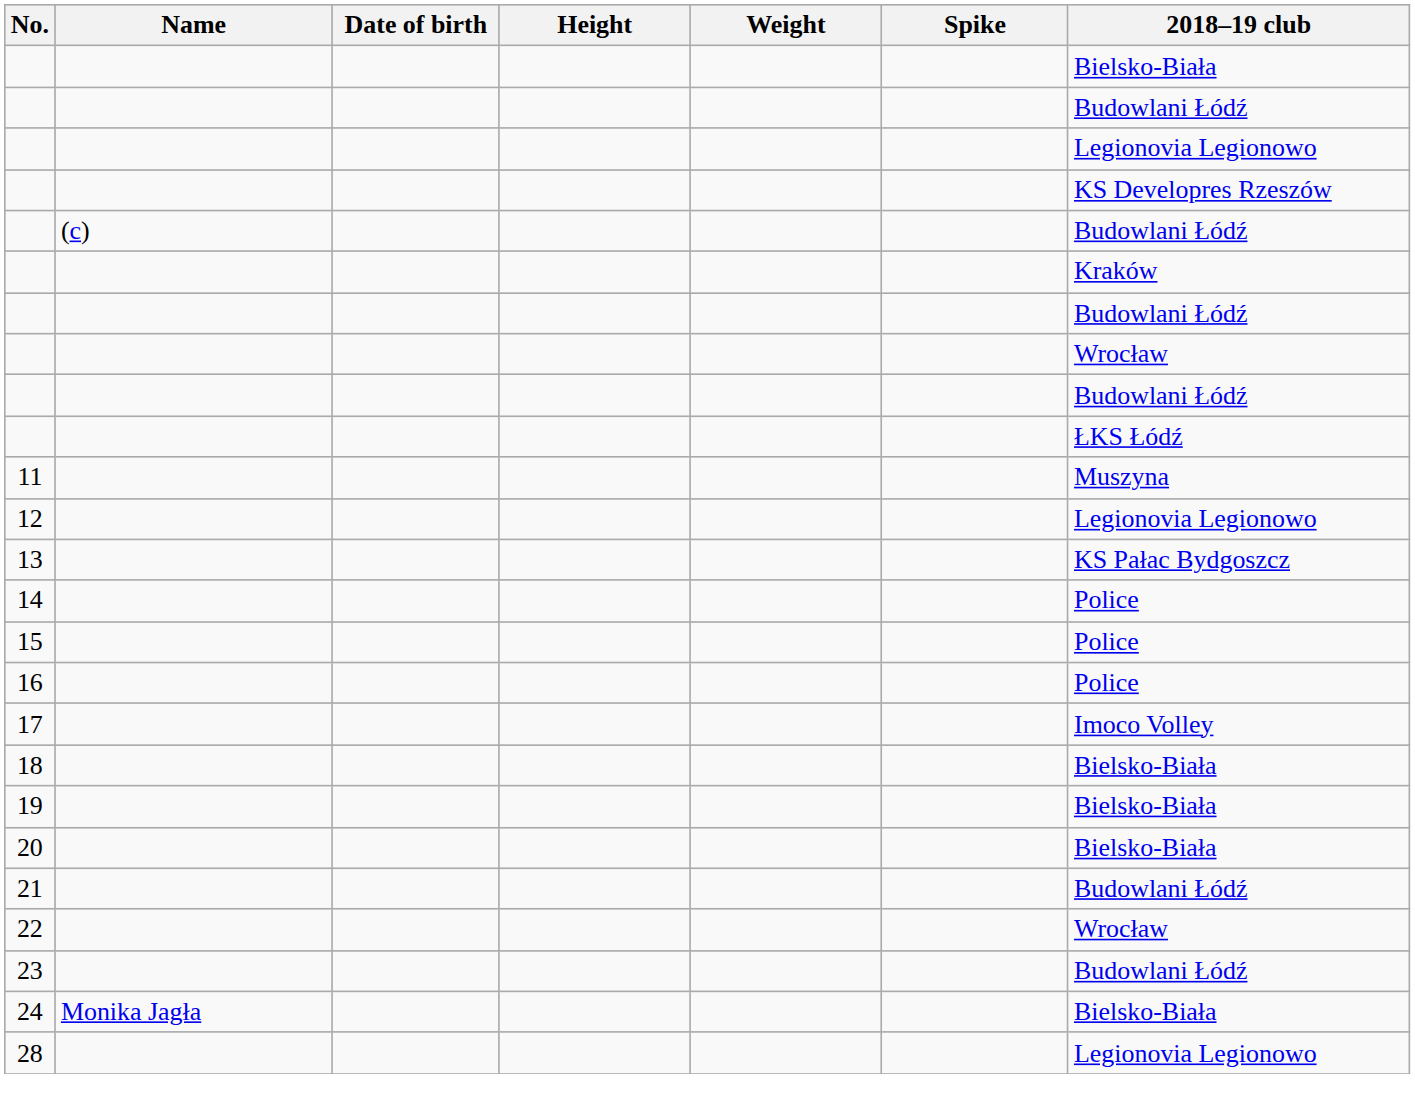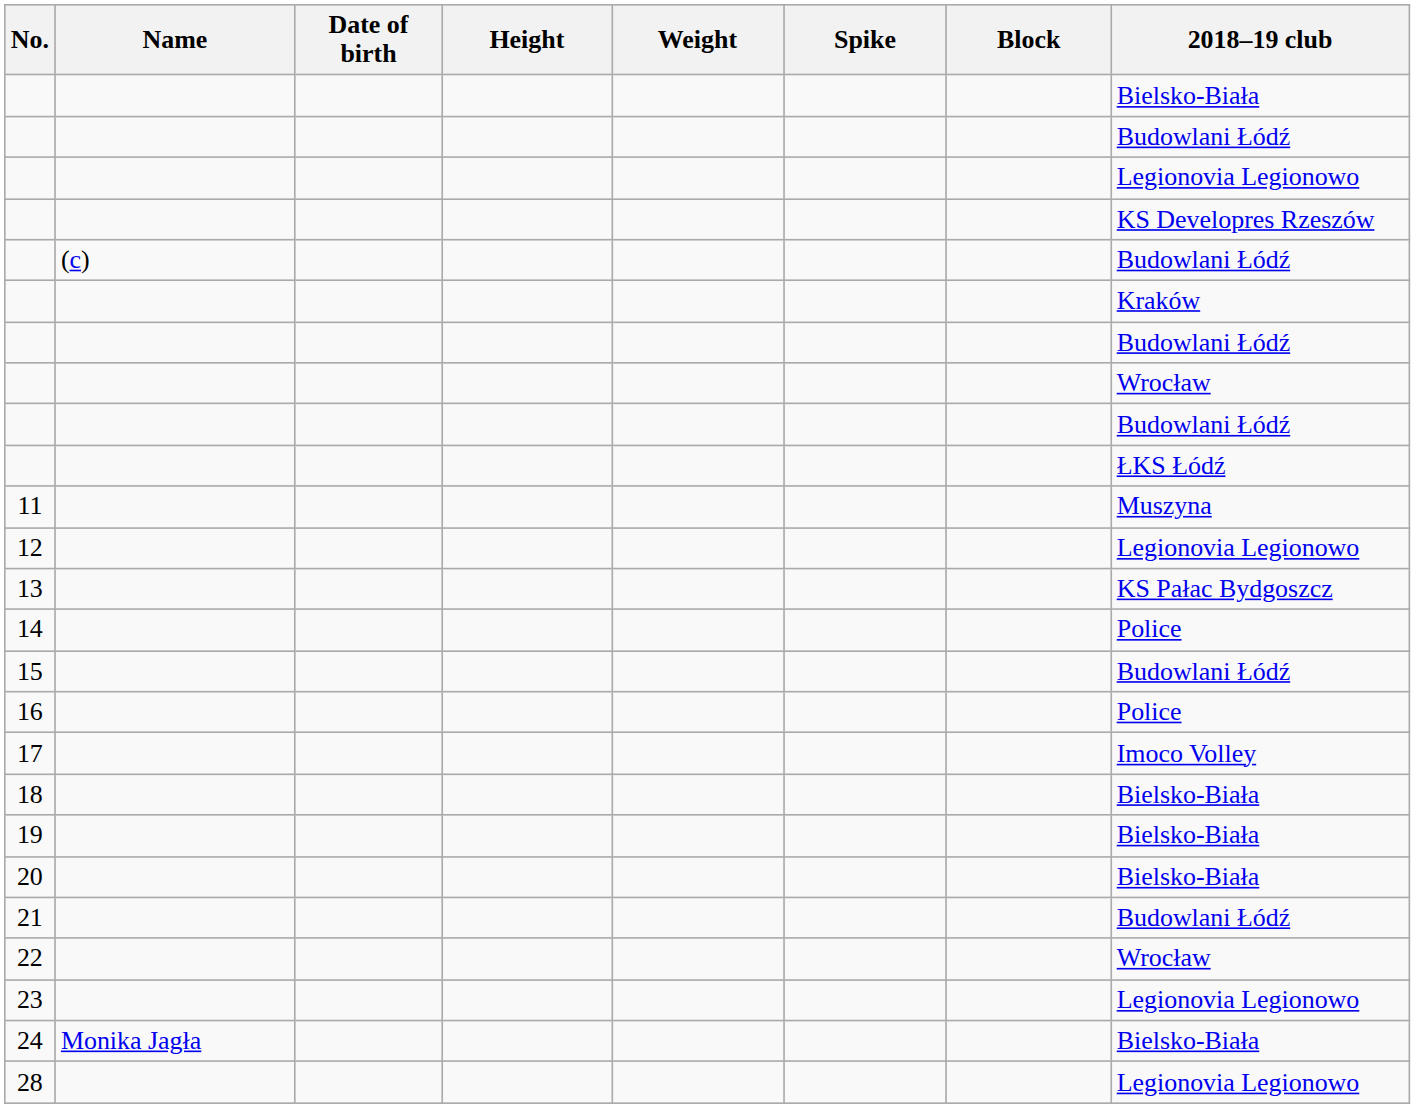 <table class="wikitable sortable" style="font-size:100%; text-align:center;">
 <tr>
 <th>No.</th>
 <th style="width:14em">Name</th>
 <th style="width:8em">Date of birth</th>
 <th style="width:9em">Height</th>
 <th style="width:9em">Weight</th>
 <th style="width:9em">Spike</th>
+<th style="width:9em">Block</th>
 <th style="width:17em">2018–19 club</th>
 </tr>
 <tr>
 <td></td>
 <td align=left></td>
 <td align=right></td>
+<td></td>
 <td></td>
 <td></td>
 <td></td>
 <td align=left> <a href='#'>Bielsko-Biała</a></td>
 </tr>
 <tr>
 <td></td>
 <td align=left></td>
 <td align=right></td>
 <td></td>
 <td></td>
 <td></td>
+<td></td>
 <td align=left> <a href='#'>Budowlani Łódź</a></td>
 </tr>
 <tr>
 <td></td>
 <td align=left></td>
 <td align=right></td>
+<td></td>
 <td></td>
 <td></td>
 <td></td>
 <td align=left> <a href='#'>Legionovia Legionowo</a></td>
 </tr>
 <tr>
 <td></td>
 <td align=left></td>
 <td align=right></td>
 <td></td>
 <td></td>
 <td></td>
+<td></td>
 <td align=left> <a href='#'>KS Developres Rzeszów</a></td>
 </tr>
 <tr>
 <td></td>
 <td align=left> (<a href='#'>c</a>)</td>
 <td align=right></td>
+<td></td>
 <td></td>
 <td></td>
 <td></td>
 <td align=left> <a href='#'>Budowlani Łódź</a></td>
 </tr>
 <tr>
 <td></td>
 <td align=left></td>
 <td align=right></td>
 <td></td>
 <td></td>
 <td></td>
+<td></td>
 <td align=left> <a href='#'>Kraków</a></td>
 </tr>
 <tr>
 <td></td>
 <td align=left></td>
 <td align=right></td>
+<td></td>
 <td></td>
 <td></td>
 <td></td>
 <td align=left> <a href='#'>Budowlani Łódź</a></td>
 </tr>
 <tr>
 <td></td>
 <td align=left></td>
 <td align=right></td>
 <td></td>
 <td></td>
 <td></td>
+<td></td>
 <td align=left> <a href='#'>Wrocław</a></td>
 </tr>
 <tr>
 <td></td>
 <td align=left></td>
 <td align=right></td>
+<td></td>
 <td></td>
 <td></td>
 <td></td>
 <td align=left> <a href='#'>Budowlani Łódź</a></td>
 </tr>
 <tr>
 <td></td>
 <td align=left></td>
 <td align=right></td>
 <td></td>
 <td></td>
 <td></td>
+<td></td>
 <td align=left> <a href='#'>ŁKS Łódź</a></td>
 </tr>
 <tr>
 <td>11</td>
 <td align=left></td>
 <td align=right></td>
+<td></td>
 <td></td>
 <td></td>
 <td></td>
 <td align=left> <a href='#'>Muszyna</a></td>
 </tr>
 <tr>
 <td>12</td>
 <td align=left></td>
 <td align=right></td>
 <td></td>
 <td></td>
 <td></td>
+<td></td>
 <td align=left> <a href='#'>Legionovia Legionowo</a></td>
 </tr>
 <tr>
 <td>13</td>
 <td align=left></td>
 <td align=right></td>
+<td></td>
 <td></td>
 <td></td>
 <td></td>
 <td align=left> <a href='#'>KS Pałac Bydgoszcz</a></td>
 </tr>
 <tr>
 <td>14</td>
 <td align=left></td>
 <td align=right></td>
 <td></td>
 <td></td>
 <td></td>
+<td></td>
 <td align=left> <a href='#'>Police</a></td>
 </tr>
 <tr>
 <td>15</td>
 <td align=left></td>
 <td align=right></td>
 <td></td>
 <td></td>
 <td></td>
-<td align=left> <a href='#'>Police</a></td>
+<td></td>
+<td align=left> <a href='#'>Budowlani Łódź</a></td>
 </tr>
 <tr>
 <td>16</td>
 <td align=left></td>
 <td align=right></td>
+<td></td>
 <td></td>
 <td></td>
 <td></td>
 <td align=left> <a href='#'>Police</a></td>
 </tr>
 <tr>
 <td>17</td>
 <td align=left></td>
 <td align=right></td>
 <td></td>
 <td></td>
 <td></td>
+<td></td>
 <td align=left> <a href='#'>Imoco Volley</a></td>
 </tr>
 <tr>
 <td>18</td>
 <td align=left></td>
 <td align=right></td>
+<td></td>
 <td></td>
 <td></td>
 <td></td>
 <td align=left> <a href='#'>Bielsko-Biała</a></td>
 </tr>
 <tr>
 <td>19</td>
 <td align=left></td>
 <td align=right></td>
 <td></td>
 <td></td>
 <td></td>
+<td></td>
 <td align=left> <a href='#'>Bielsko-Biała</a></td>
 </tr>
 <tr>
 <td>20</td>
 <td align=left></td>
 <td align=right></td>
+<td></td>
 <td></td>
 <td></td>
 <td></td>
 <td align=left> <a href='#'>Bielsko-Biała</a></td>
 </tr>
 <tr>
 <td>21</td>
 <td align=left></td>
 <td align=right></td>
 <td></td>
 <td></td>
 <td></td>
+<td></td>
 <td align=left> <a href='#'>Budowlani Łódź</a></td>
 </tr>
 <tr>
 <td>22</td>
 <td align=left></td>
 <td align=right></td>
+<td></td>
 <td></td>
 <td></td>
 <td></td>
 <td align=left> <a href='#'>Wrocław</a></td>
 </tr>
 <tr>
 <td>23</td>
 <td align=left></td>
 <td align=right></td>
 <td></td>
 <td></td>
 <td></td>
-<td align=left> <a href='#'>Budowlani Łódź</a></td>
+<td></td>
+<td align=left> <a href='#'>Legionovia Legionowo</a></td>
 </tr>
 <tr>
 <td>24</td>
 <td align=left><a href='#'>Monika Jagła</a></td>
 <td align=right></td>
+<td></td>
 <td></td>
 <td></td>
 <td></td>
 <td align=left> <a href='#'>Bielsko-Biała</a></td>
 </tr>
 <tr>
 <td>28</td>
 <td align=left></td>
 <td align=right></td>
 <td></td>
 <td></td>
 <td></td>
+<td></td>
 <td align=left> <a href='#'>Legionovia Legionowo</a></td>
 </tr>
 </table>
